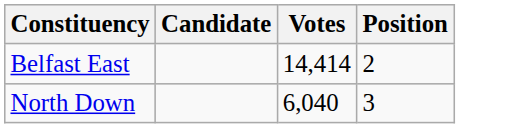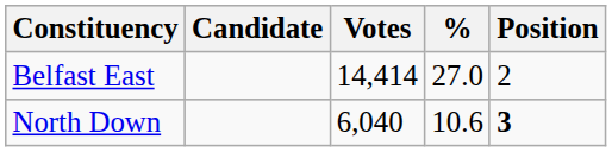 <table class="wikitable sortable">
 <tr>
 <th>Constituency</th>
 <th>Candidate</th>
 <th>Votes</th>
+<th>%</th>
 <th>Position</th>
 </tr>
 <tr>
 <td><a href='#'>Belfast East</a></td>
 <td></td>
 <td>14,414</td>
+<td>27.0</td>
 <td>2</td>
 </tr>
 <tr>
 <td><a href='#'>North Down</a></td>
 <td></td>
 <td>6,040</td>
-<td>3</td>
+<td>10.6</td>
+<td><strong>3</strong></td>
 </tr>
 </table>
